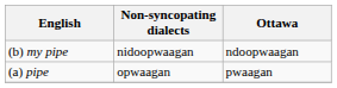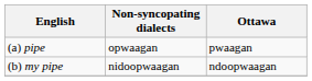 <table class="wikitable" align="center">
 <tr>
 <th width = "125"><strong>English</strong></th>
 <th width = "125"><strong>Non-syncopating dialects</strong></th>
 <th width = "125"><strong>Ottawa</strong></th>
 </tr>
 <tr>
+<td>(a) <em>pipe</em></td>
+<td>opwaagan</td>
+<td>pwaagan</td>
+</tr>
+<tr>
 <td>(b) <em>my pipe</em></td>
 <td>nidoopwaagan</td>
 <td>ndoopwaagan</td>
 </tr>
 <tr>
-<td>(a) <em>pipe</em></td>
-<td>opwaagan</td>
-<td>pwaagan</td>
-</tr>
-<tr>
 </tr>
 </table>
